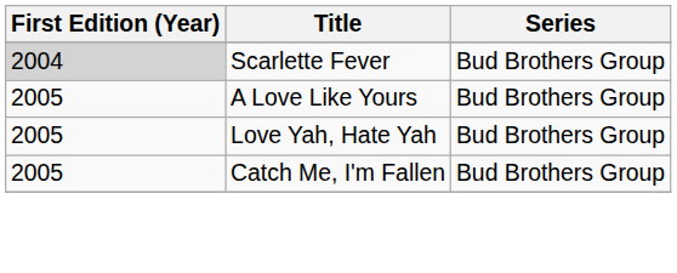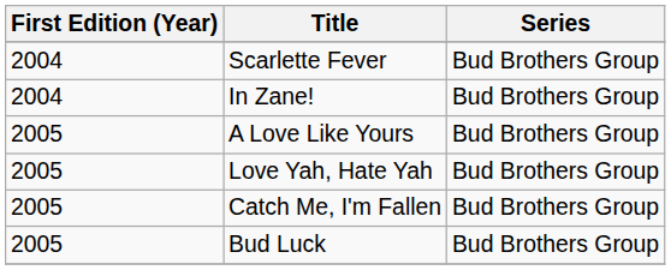 <table class="wikitable sortable">
 <tr>
 <th>First Edition (Year)</th>
 <th>Title</th>
 <th>Series</th>
 </tr>
 <tr>
 </tr>
 <tr>
-<td style="background: lightgrey;">2004</td>
+<td>2004</td>
 <td>Scarlette Fever</td>
+<td>Bud Brothers Group</td>
+</tr>
+<tr>
+<td>2004</td>
+<td>In Zane!</td>
 <td>Bud Brothers Group</td>
 </tr>
 <tr>
 <td>2005</td>
 <td>A Love Like Yours</td>
 <td>Bud Brothers Group</td>
 </tr>
 <tr>
 <td>2005</td>
 <td>Love Yah, Hate Yah</td>
 <td>Bud Brothers Group</td>
 </tr>
 <tr>
 <td>2005</td>
 <td>Catch Me, I'm Fallen</td>
 <td>Bud Brothers Group</td>
 </tr>
 <tr>
+<td>2005</td>
+<td>Bud Luck</td>
+<td>Bud Brothers Group</td>
+</tr>
+<tr>
 </tr>
 </table>
